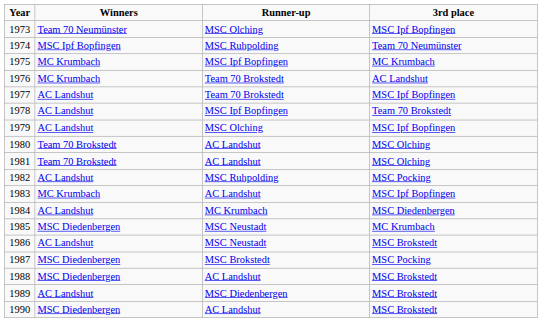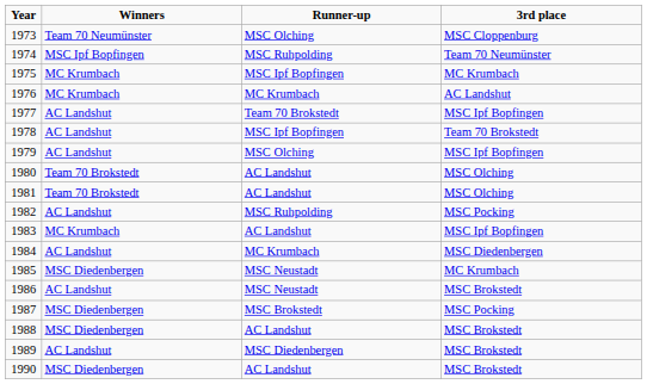 <table class="wikitable">
 <tr align=center>
 <td width=40px  ><strong>Year</strong></td>
 <td width=250px ><strong>Winners</strong></td>
 <td width=250px ><strong>Runner-up</strong></td>
 <td width=250px ><strong>3rd place</strong></td>
 </tr>
 <tr>
 <td align=center>1973</td>
 <td><a href='#'>Team 70 Neumünster</a></td>
 <td><a href='#'>MSC Olching</a></td>
-<td><a href='#'>MSC Ipf Bopfingen</a></td>
+<td><a href='#'>MSC Cloppenburg</a></td>
 </tr>
 <tr>
 <td align=center>1974</td>
 <td><a href='#'>MSC Ipf Bopfingen</a></td>
 <td><a href='#'>MSC Ruhpolding</a></td>
 <td><a href='#'>Team 70 Neumünster</a></td>
 </tr>
 <tr>
 <td align=center>1975</td>
 <td><a href='#'>MC Krumbach</a></td>
 <td><a href='#'>MSC Ipf Bopfingen</a></td>
 <td><a href='#'>MC Krumbach</a></td>
 </tr>
 <tr>
 <td align=center>1976</td>
 <td><a href='#'>MC Krumbach</a></td>
-<td><a href='#'>Team 70 Brokstedt</a></td>
+<td><a href='#'>MC Krumbach</a></td>
 <td><a href='#'>AC Landshut</a></td>
 </tr>
 <tr>
 <td align=center>1977</td>
 <td><a href='#'>AC Landshut</a></td>
 <td><a href='#'>Team 70 Brokstedt</a></td>
 <td><a href='#'>MSC Ipf Bopfingen</a></td>
 </tr>
 <tr>
 <td align=center>1978</td>
 <td><a href='#'>AC Landshut</a></td>
 <td><a href='#'>MSC Ipf Bopfingen</a></td>
 <td><a href='#'>Team 70 Brokstedt</a></td>
 </tr>
 <tr>
 <td align=center>1979</td>
 <td><a href='#'>AC Landshut</a></td>
 <td><a href='#'>MSC Olching</a></td>
 <td><a href='#'>MSC Ipf Bopfingen</a></td>
 </tr>
 <tr>
 <td align=center>1980</td>
 <td><a href='#'>Team 70 Brokstedt</a></td>
 <td><a href='#'>AC Landshut</a></td>
 <td><a href='#'>MSC Olching</a></td>
 </tr>
 <tr>
 <td align=center>1981</td>
 <td><a href='#'>Team 70 Brokstedt</a></td>
 <td><a href='#'>AC Landshut</a></td>
 <td><a href='#'>MSC Olching</a></td>
 </tr>
 <tr>
 <td align=center>1982</td>
 <td><a href='#'>AC Landshut</a></td>
 <td><a href='#'>MSC Ruhpolding</a></td>
 <td><a href='#'>MSC Pocking</a></td>
 </tr>
 <tr>
 <td align=center>1983</td>
 <td><a href='#'>MC Krumbach</a></td>
 <td><a href='#'>AC Landshut</a></td>
 <td><a href='#'>MSC Ipf Bopfingen</a></td>
 </tr>
 <tr>
 <td align=center>1984</td>
 <td><a href='#'>AC Landshut</a></td>
 <td><a href='#'>MC Krumbach</a></td>
 <td><a href='#'>MSC Diedenbergen</a></td>
 </tr>
 <tr>
 <td align=center>1985</td>
 <td><a href='#'>MSC Diedenbergen</a></td>
 <td><a href='#'>MSC Neustadt</a></td>
 <td><a href='#'>MC Krumbach</a></td>
 </tr>
 <tr>
 <td align=center>1986</td>
 <td><a href='#'>AC Landshut</a></td>
 <td><a href='#'>MSC Neustadt</a></td>
 <td><a href='#'>MSC Brokstedt</a></td>
 </tr>
 <tr>
 <td align=center>1987</td>
 <td><a href='#'>MSC Diedenbergen</a></td>
 <td><a href='#'>MSC Brokstedt</a></td>
 <td><a href='#'>MSC Pocking</a></td>
 </tr>
 <tr>
 <td align=center>1988</td>
 <td><a href='#'>MSC Diedenbergen</a></td>
 <td><a href='#'>AC Landshut</a></td>
 <td><a href='#'>MSC Brokstedt</a></td>
 </tr>
 <tr>
 <td align=center>1989</td>
 <td><a href='#'>AC Landshut</a></td>
 <td><a href='#'>MSC Diedenbergen</a></td>
 <td><a href='#'>MSC Brokstedt</a></td>
 </tr>
 <tr>
 <td align=center>1990</td>
 <td><a href='#'>MSC Diedenbergen</a></td>
 <td><a href='#'>AC Landshut</a></td>
 <td><a href='#'>MSC Brokstedt</a></td>
 </tr>
 </table>
